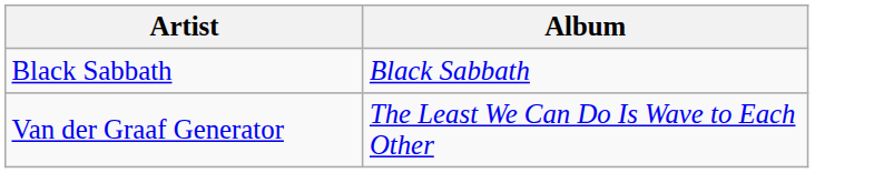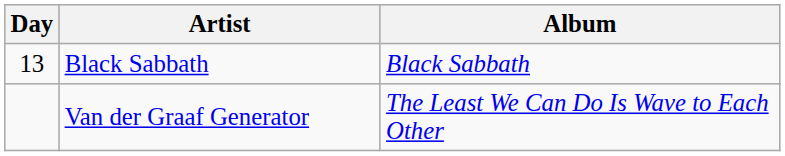 <table class="wikitable" border="1">
 <tr>
+<th>Day</th>
 <th width="200">Artist</th>
 <th width="250">Album</th>
 </tr>
 <tr>
+<td style="text-align:center;" rowspan="1">13</td>
 <td><a href='#'>Black Sabbath</a></td>
 <td><em><a href='#'>Black Sabbath</a></em></td>
 </tr>
 <tr>
+<td></td>
 <td><a href='#'>Van der Graaf Generator</a></td>
 <td><em><a href='#'>The Least We Can Do Is Wave to Each Other</a></em></td>
 </tr>
 </table>
